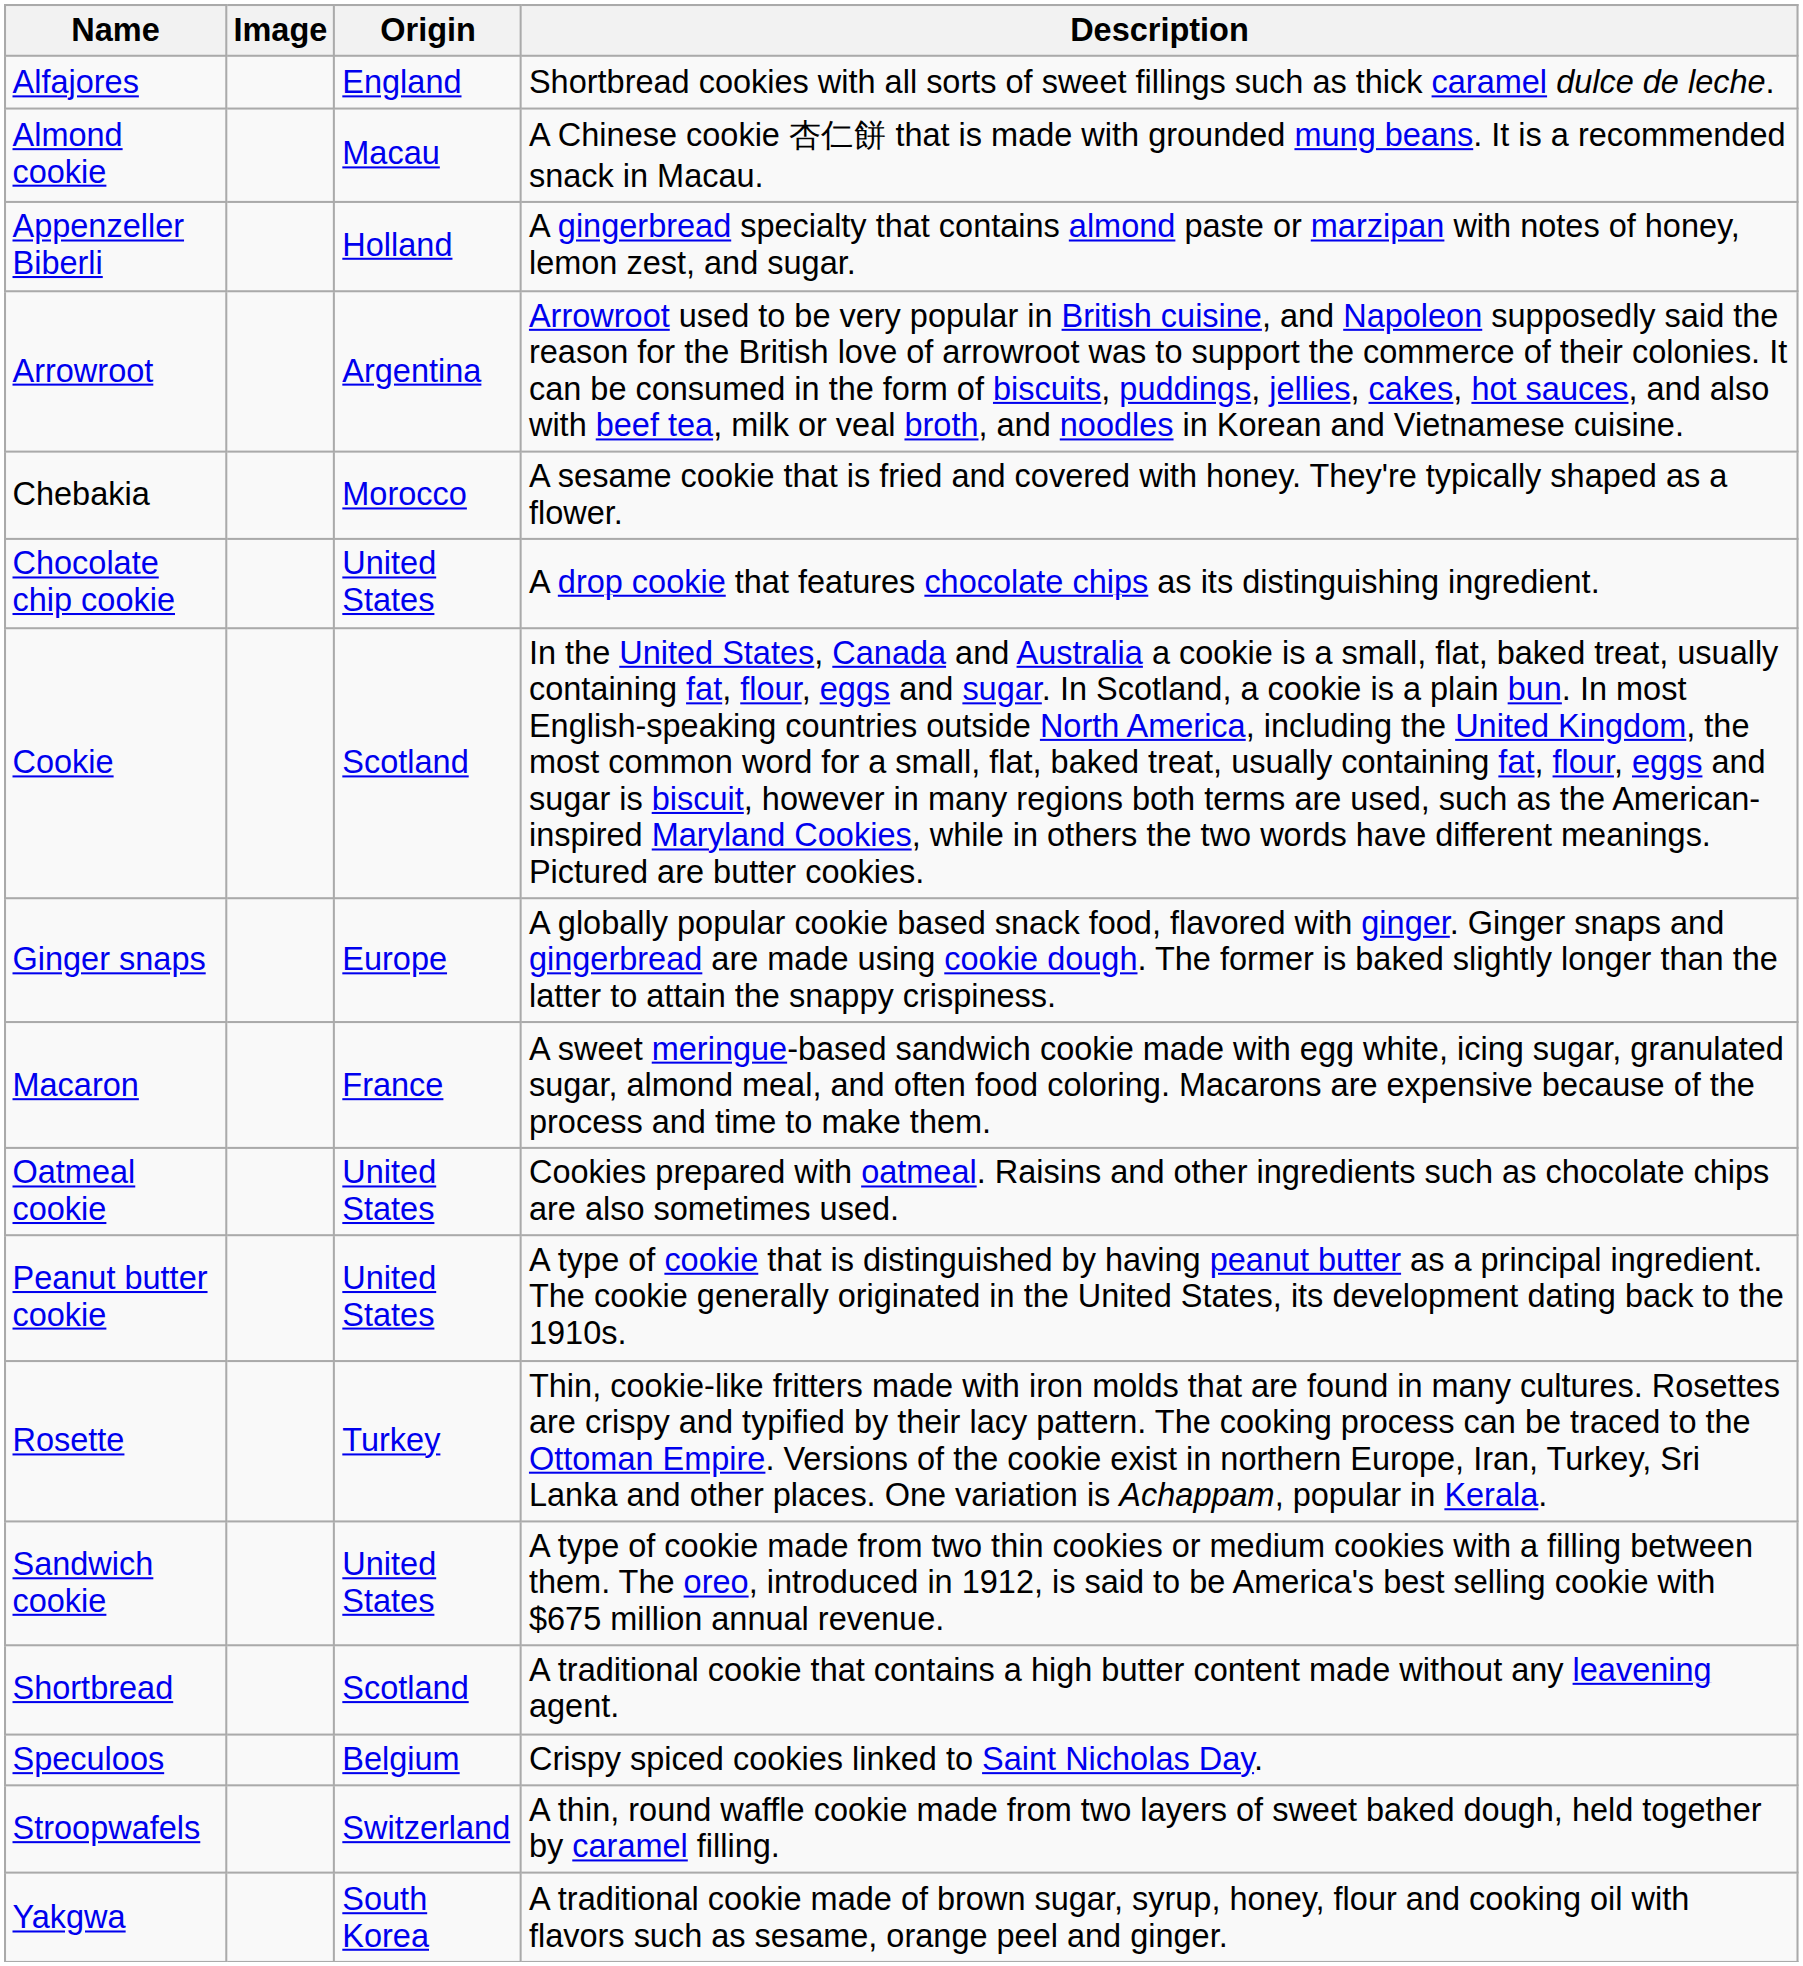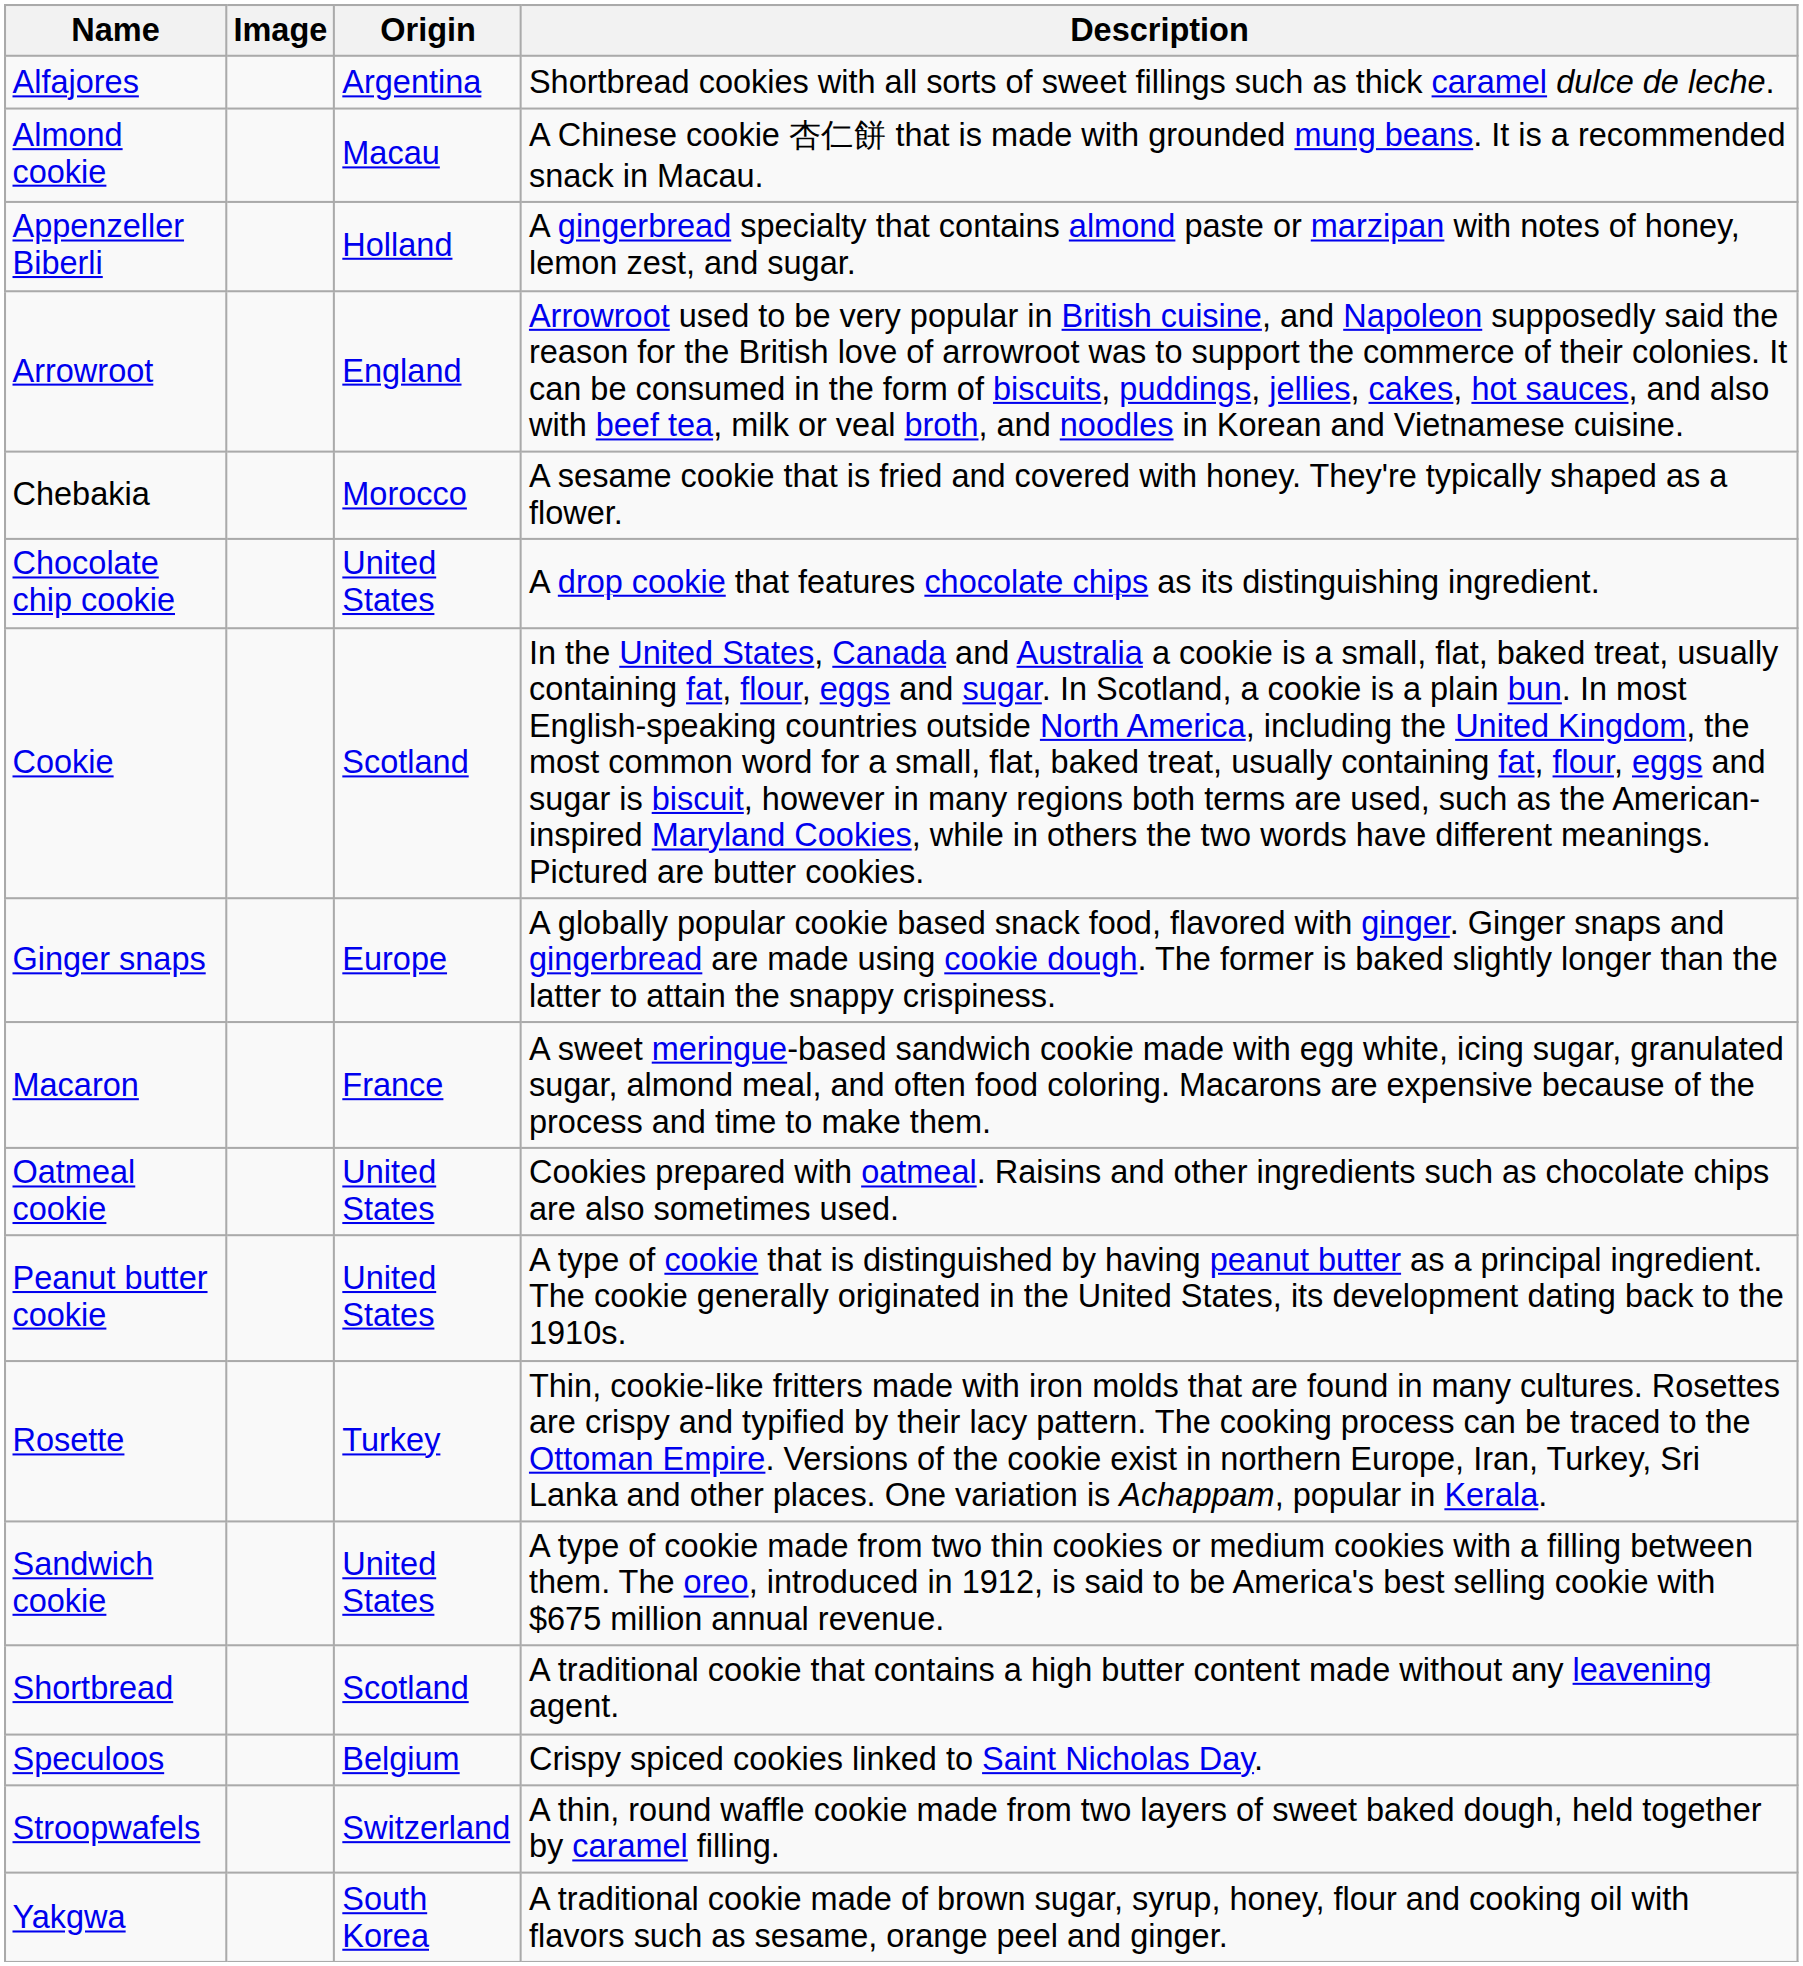 <table class="wikitable sortable" width="100%">
 <tr>
 <th>Name</th>
 <th class="unsortable">Image</th>
 <th>Origin</th>
 <th>Description</th>
 </tr>
 <tr>
 <td><a href='#'>Alfajores</a></td>
 <td></td>
-<td><a href='#'>England</a></td>
+<td><a href='#'>Argentina</a></td>
 <td>Shortbread cookies with all sorts of sweet fillings such as thick <a href='#'>caramel</a> <em>dulce de leche</em>.</td>
 </tr>
 <tr>
 <td><a href='#'>Almond cookie</a></td>
 <td></td>
 <td><a href='#'>Macau</a></td>
 <td>A Chinese cookie 杏仁餅 that is made with grounded <a href='#'>mung beans</a>. It is a recommended snack in Macau.</td>
 </tr>
 <tr>
 <td><a href='#'>Appenzeller Biberli</a></td>
 <td></td>
 <td><a href='#'>Holland</a></td>
 <td>A <a href='#'>gingerbread</a> specialty that contains <a href='#'>almond</a> paste or <a href='#'>marzipan</a> with notes of honey, lemon zest, and sugar.</td>
 </tr>
 <tr>
 <td><a href='#'>Arrowroot</a></td>
 <td></td>
-<td><a href='#'>Argentina</a></td>
+<td><a href='#'>England</a></td>
 <td><a href='#'>Arrowroot</a> used to be very popular in <a href='#'>British cuisine</a>, and <a href='#'>Napoleon</a> supposedly said the reason for the British love of arrowroot was to support the commerce of their colonies. It can be consumed in the form of <a href='#'>biscuits</a>, <a href='#'>puddings</a>, <a href='#'>jellies</a>, <a href='#'>cakes</a>, <a href='#'>hot sauces</a>, and also with <a href='#'>beef tea</a>, milk or veal <a href='#'>broth</a>, and <a href='#'>noodles</a> in Korean and Vietnamese cuisine.</td>
 </tr>
 <tr>
 <td>Chebakia</td>
 <td></td>
 <td><a href='#'>Morocco</a></td>
 <td>A sesame cookie that is fried and covered with honey. They're typically shaped as a flower.</td>
 </tr>
 <tr>
 <td><a href='#'>Chocolate chip cookie</a></td>
 <td></td>
 <td><a href='#'>United States</a></td>
 <td>A <a href='#'>drop cookie</a> that features <a href='#'>chocolate chips</a> as its distinguishing ingredient.</td>
 </tr>
 <tr>
 <td><a href='#'>Cookie</a></td>
 <td></td>
 <td><a href='#'>Scotland</a></td>
 <td>In the <a href='#'>United States</a>, <a href='#'>Canada</a> and <a href='#'>Australia</a> a cookie is a small, flat, baked treat, usually containing <a href='#'>fat</a>, <a href='#'>flour</a>, <a href='#'>eggs</a> and <a href='#'>sugar</a>. In Scotland, a cookie is a plain <a href='#'>bun</a>. In most English-speaking countries outside <a href='#'>North America</a>, including the <a href='#'>United Kingdom</a>, the most common word for a small, flat, baked treat, usually containing <a href='#'>fat</a>, <a href='#'>flour</a>, <a href='#'>eggs</a> and sugar is <a href='#'>biscuit</a>, however in many regions both terms are used, such as the American-inspired <a href='#'>Maryland Cookies</a>, while in others the two words have different meanings. Pictured are butter cookies.</td>
 </tr>
 <tr>
 <td><a href='#'>Ginger snaps</a></td>
 <td></td>
 <td><a href='#'>Europe</a></td>
 <td>A globally popular cookie based snack food, flavored with <a href='#'>ginger</a>. Ginger snaps and <a href='#'>gingerbread</a> are made using <a href='#'>cookie dough</a>. The former is baked slightly longer than the latter to attain the snappy crispiness.</td>
 </tr>
 <tr>
 <td><a href='#'>Macaron</a></td>
 <td></td>
 <td><a href='#'>France</a></td>
 <td>A sweet <a href='#'>meringue</a>-based sandwich cookie made with egg white, icing sugar, granulated sugar, almond meal, and often food coloring. Macarons are expensive because of the process and time to make them.</td>
 </tr>
 <tr>
 <td><a href='#'>Oatmeal cookie</a></td>
 <td></td>
 <td><a href='#'>United States</a></td>
 <td>Cookies prepared with <a href='#'>oatmeal</a>. Raisins and other ingredients such as chocolate chips are also sometimes used.</td>
 </tr>
 <tr>
 <td><a href='#'>Peanut butter cookie</a></td>
 <td></td>
 <td><a href='#'>United States</a></td>
 <td>A type of <a href='#'>cookie</a> that is distinguished by having <a href='#'>peanut butter</a> as a principal ingredient. The cookie generally originated in the United States, its development dating back to the 1910s.</td>
 </tr>
 <tr>
 <td><a href='#'>Rosette</a></td>
 <td></td>
 <td><a href='#'>Turkey</a></td>
 <td>Thin, cookie-like fritters made with iron molds that are found in many cultures. Rosettes are crispy and typified by their lacy pattern. The cooking process can be traced to the <a href='#'>Ottoman Empire</a>. Versions of the cookie exist in northern Europe, Iran, Turkey, Sri Lanka and other places. One variation is <em>Achappam</em>, popular in <a href='#'>Kerala</a>.</td>
 </tr>
 <tr>
 <td><a href='#'>Sandwich cookie</a></td>
 <td></td>
 <td><a href='#'>United States</a></td>
 <td>A type of cookie made from two thin cookies or medium cookies with a filling between them. The <a href='#'>oreo</a>, introduced in 1912, is said to be America's best selling cookie with $675 million annual revenue.</td>
 </tr>
 <tr>
 <td><a href='#'>Shortbread</a></td>
 <td></td>
 <td><a href='#'>Scotland</a></td>
 <td>A traditional cookie that contains a high butter content made without any <a href='#'>leavening</a> agent.</td>
 </tr>
 <tr>
 <td><a href='#'>Speculoos</a></td>
 <td></td>
 <td><a href='#'>Belgium</a></td>
 <td>Crispy spiced cookies linked to <a href='#'>Saint Nicholas Day</a>.</td>
 </tr>
 <tr>
 <td><a href='#'>Stroopwafels</a></td>
 <td></td>
 <td><a href='#'>Switzerland</a></td>
 <td>A thin, round waffle cookie made from two layers of sweet baked dough, held together by <a href='#'>caramel</a> filling.</td>
 </tr>
 <tr>
 <td><a href='#'>Yakgwa</a></td>
 <td></td>
 <td><a href='#'>South Korea</a></td>
 <td>A traditional cookie made of brown sugar, syrup, honey, flour and cooking oil with flavors such as sesame, orange peel and ginger.</td>
 </tr>
 </table>
